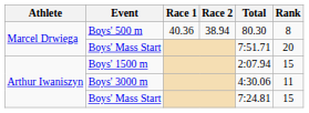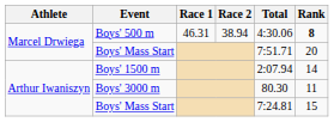 <table class="wikitable">
 <tr>
 <th>Athlete</th>
 <th>Event</th>
 <th>Race 1</th>
 <th>Race 2</th>
 <th>Total</th>
 <th>Rank</th>
 </tr>
 <tr>
 <td rowspan=2><a href='#'>Marcel Drwiega</a></td>
 <td><a href='#'>Boys' 500 m</a></td>
-<td align="center">40.36</td>
+<td align="center">46.31</td>
 <td align="center">38.94</td>
-<td align="center">80.30</td>
-<td align="center">8</td>
+<td align="center">4:30.06</td>
+<td align="center"><strong>8</strong></td>
 </tr>
 <tr>
 <td><a href='#'>Boys' Mass Start</a></td>
 <td colspan=2 bgcolor="wheat"></td>
 <td align="center">7:51.71</td>
 <td align="center">20</td>
 </tr>
 <tr>
 <td rowspan=3><a href='#'>Arthur Iwaniszyn</a></td>
 <td><a href='#'>Boys' 1500 m</a></td>
 <td colspan=2 bgcolor="wheat"></td>
 <td align="center">2:07.94</td>
-<td align="center">15</td>
+<td align="center">14</td>
 </tr>
 <tr>
 <td><a href='#'>Boys' 3000 m</a></td>
 <td colspan=2 bgcolor="wheat"></td>
-<td align="center">4:30.06</td>
+<td align="center">80.30</td>
 <td align="center">11</td>
 </tr>
 <tr>
 <td><a href='#'>Boys' Mass Start</a></td>
 <td colspan=2 bgcolor="wheat"></td>
 <td align="center">7:24.81</td>
 <td align="center">15</td>
 </tr>
 </table>
